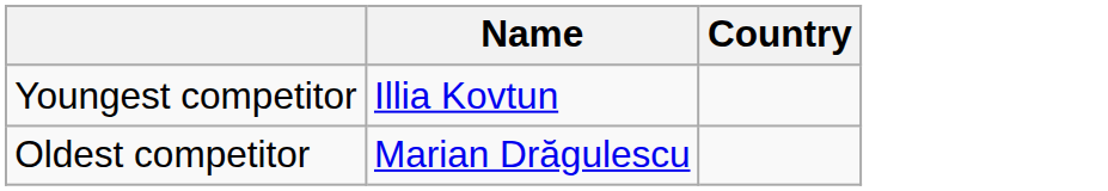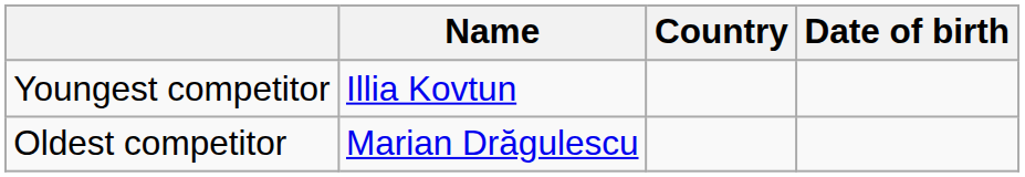 <table class="wikitable">
 <tr>
 <th></th>
 <th>Name</th>
 <th>Country</th>
+<th>Date of birth</th>
 </tr>
 <tr>
 <td>Youngest competitor</td>
 <td><a href='#'>Illia Kovtun</a></td>
+<td></td>
 <td></td>
 </tr>
 <tr>
 <td>Oldest competitor</td>
 <td><a href='#'>Marian Drăgulescu</a></td>
 <td></td>
+<td></td>
 </tr>
 </table>
